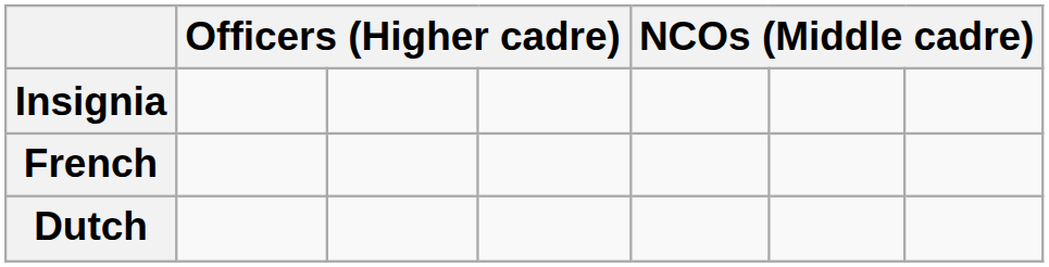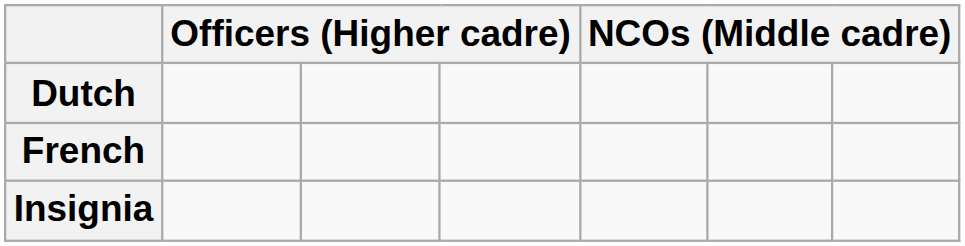 <table class="wikitable">
 <tr>
 <th></th>
 <th colspan="3">Officers (Higher cadre)</th>
 <th colspan="3">NCOs (Middle cadre)</th>
 </tr>
 <tr style="text-align:center;">
-<th>Insignia</th>
+<th>Dutch</th>
 <td></td>
 <td></td>
 <td></td>
 <td></td>
 <td></td>
 <td></td>
 </tr>
 <tr style="text-align:center;">
 <th>French</th>
 <td></td>
 <td></td>
 <td></td>
 <td></td>
 <td></td>
 <td></td>
 </tr>
 <tr style="text-align:center;">
-<th>Dutch</th>
+<th>Insignia</th>
 <td></td>
 <td></td>
 <td></td>
 <td></td>
 <td></td>
 <td></td>
 </tr>
 </table>
